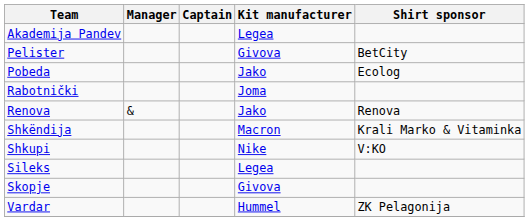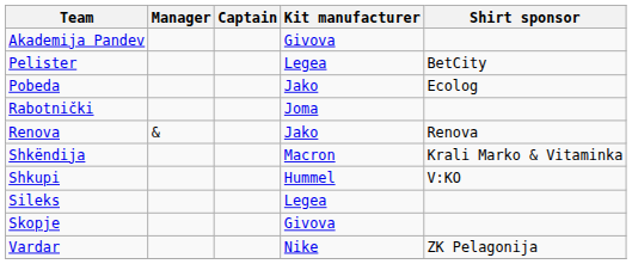 <table class="wikitable sortable">
 <tr>
 <th>Team</th>
 <th>Manager</th>
 <th>Captain</th>
 <th>Kit manufacturer</th>
 <th>Shirt sponsor</th>
 </tr>
 <tr>
 <td><a href='#'>Akademija Pandev</a></td>
 <td> </td>
 <td> </td>
-<td><a href='#'>Legea</a></td>
+<td><a href='#'>Givova</a></td>
 <td></td>
 </tr>
 <tr>
 <td><a href='#'>Pelister</a></td>
 <td> </td>
 <td> </td>
-<td><a href='#'>Givova</a></td>
+<td><a href='#'>Legea</a></td>
 <td>BetCity</td>
 </tr>
 <tr>
 <td><a href='#'>Pobeda</a></td>
 <td> </td>
 <td> </td>
 <td><a href='#'>Jako</a></td>
 <td>Ecolog</td>
 </tr>
 <tr>
 <td><a href='#'>Rabotnički</a></td>
 <td> </td>
 <td> </td>
 <td><a href='#'>Joma</a></td>
 <td></td>
 </tr>
 <tr>
 <td><a href='#'>Renova</a></td>
 <td>  & </td>
 <td> </td>
 <td><a href='#'>Jako</a></td>
 <td>Renova</td>
 </tr>
 <tr>
 <td><a href='#'>Shkëndija</a></td>
 <td> </td>
 <td> </td>
 <td><a href='#'>Macron</a></td>
 <td>Krali Marko & Vitaminka</td>
 </tr>
 <tr>
 <td><a href='#'>Shkupi</a></td>
 <td> </td>
 <td> </td>
-<td><a href='#'>Nike</a></td>
+<td><a href='#'>Hummel</a></td>
 <td>V:KO</td>
 </tr>
 <tr>
 <td><a href='#'>Sileks</a></td>
 <td> </td>
 <td> </td>
 <td><a href='#'>Legea</a></td>
 <td></td>
 </tr>
 <tr>
 <td><a href='#'>Skopje</a></td>
 <td> </td>
 <td> </td>
 <td><a href='#'>Givova</a></td>
 <td></td>
 </tr>
 <tr>
 <td><a href='#'>Vardar</a></td>
 <td> </td>
 <td> </td>
-<td><a href='#'>Hummel</a></td>
+<td><a href='#'>Nike</a></td>
 <td>ZK Pelagonija</td>
 </tr>
 <tr>
 </tr>
 </table>
